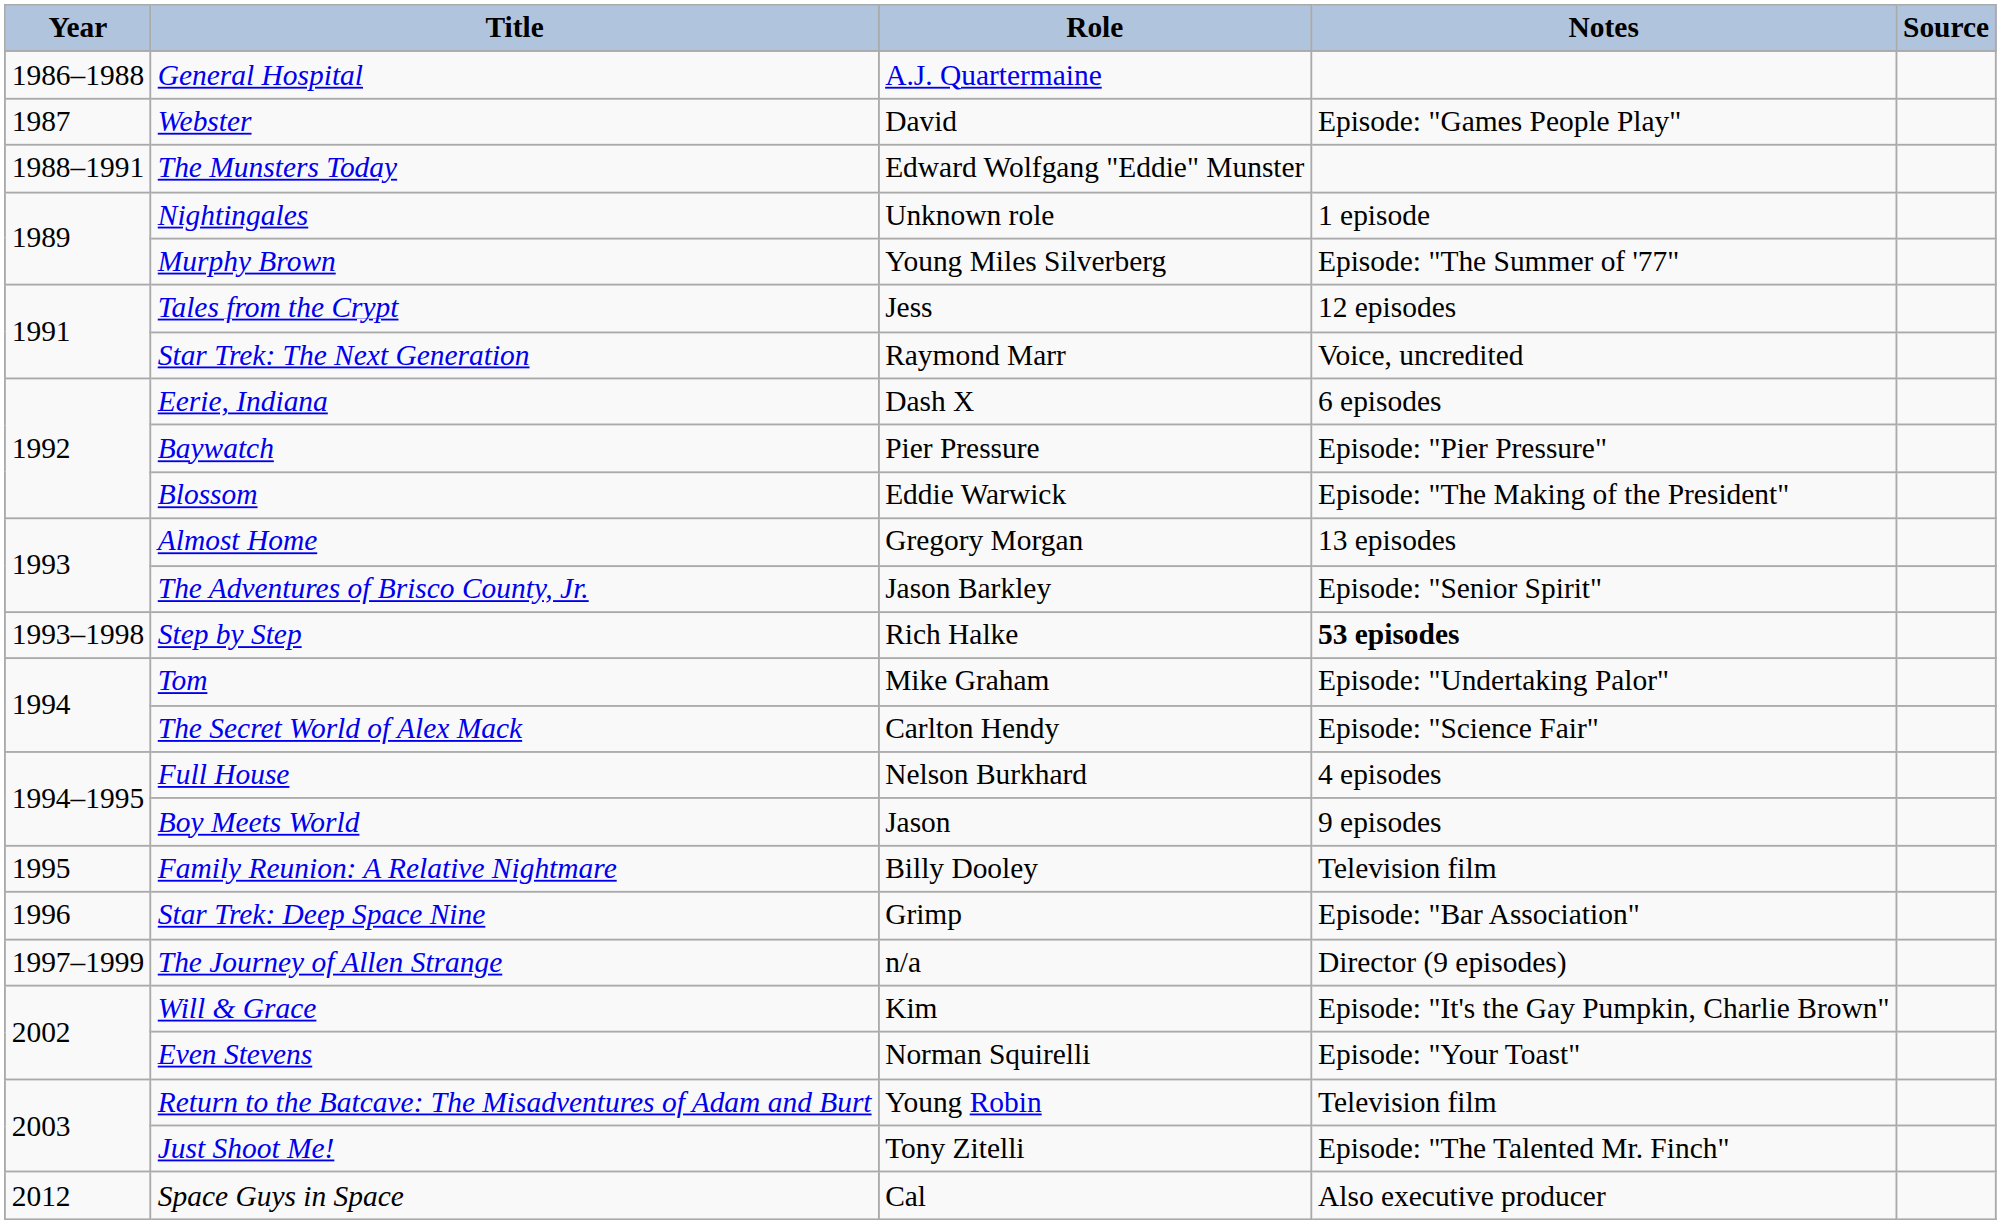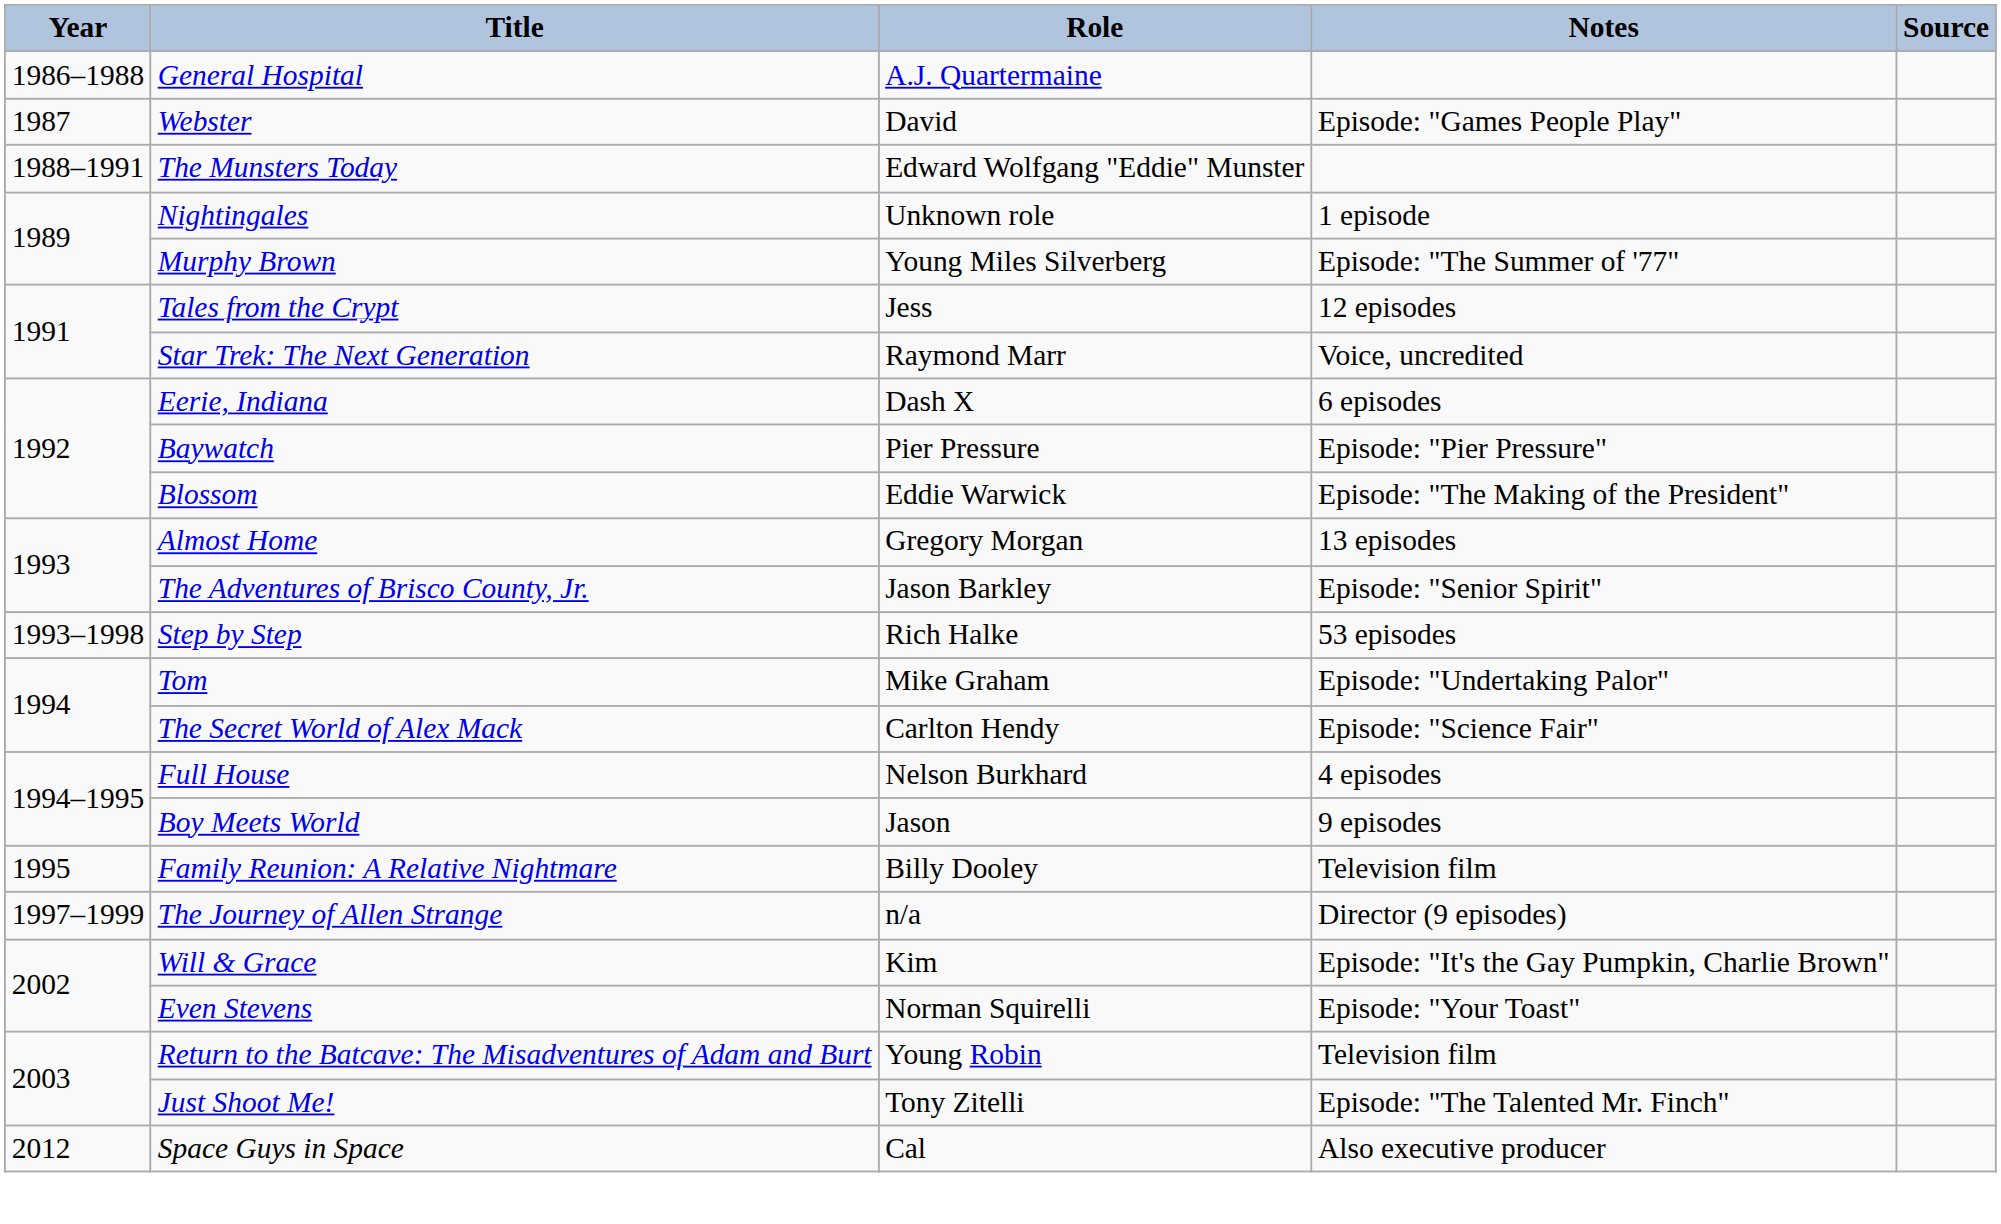 <table class="wikitable sortable plainrowheaders">
 <tr>
 <th style="background:#b0c4de;">Year </th>
 <th style="background:#b0c4de;">Title</th>
 <th style="background:#b0c4de;">Role </th>
 <th style="background:#b0c4de;" class="unsortable">Notes </th>
 <th style="background:#b0c4de;" class="unsortable">Source</th>
 </tr>
 <tr>
 <td>1986–1988</td>
 <td><em><a href='#'>General Hospital</a></em></td>
 <td><a href='#'>A.J. Quartermaine</a></td>
 <td></td>
 <td></td>
 </tr>
 <tr>
 <td>1987</td>
 <td><em><a href='#'>Webster</a></em></td>
 <td>David</td>
 <td>Episode: "Games People Play"</td>
 <td></td>
 </tr>
 <tr>
 <td>1988–1991</td>
 <td><em><a href='#'>The Munsters Today</a></em></td>
 <td>Edward Wolfgang "Eddie" Munster</td>
 <td></td>
 <td></td>
 </tr>
 <tr>
 <td rowspan=2>1989</td>
 <td><em><a href='#'>Nightingales</a></em></td>
 <td>Unknown role</td>
 <td>1 episode</td>
 <td></td>
 </tr>
 <tr>
 <td><em><a href='#'>Murphy Brown</a></em></td>
 <td>Young Miles Silverberg</td>
 <td>Episode: "The Summer of '77"</td>
 <td></td>
 </tr>
 <tr>
 <td rowspan=2>1991</td>
 <td><em><a href='#'>Tales from the Crypt</a></em></td>
 <td>Jess</td>
 <td>12 episodes</td>
 <td></td>
 </tr>
 <tr>
 <td><em><a href='#'>Star Trek: The Next Generation</a></em></td>
 <td>Raymond Marr</td>
 <td>Voice, uncredited</td>
 <td></td>
 </tr>
 <tr>
 <td rowspan=3>1992</td>
 <td><em><a href='#'>Eerie, Indiana</a></em></td>
 <td>Dash X</td>
 <td>6 episodes</td>
 <td></td>
 </tr>
 <tr>
 <td><em><a href='#'>Baywatch</a></em></td>
 <td>Pier Pressure</td>
 <td>Episode: "Pier Pressure"</td>
 <td></td>
 </tr>
 <tr>
 <td><em><a href='#'>Blossom</a></em></td>
 <td>Eddie Warwick</td>
 <td>Episode: "The Making of the President"</td>
 <td></td>
 </tr>
 <tr>
 <td rowspan=2>1993</td>
 <td><em><a href='#'>Almost Home</a></em></td>
 <td>Gregory Morgan</td>
 <td>13 episodes</td>
 <td></td>
 </tr>
 <tr>
 <td><em><a href='#'>The Adventures of Brisco County, Jr.</a></em></td>
 <td>Jason Barkley</td>
 <td>Episode: "Senior Spirit"</td>
 <td></td>
 </tr>
 <tr>
 <td>1993–1998</td>
 <td><em><a href='#'>Step by Step</a></em></td>
 <td>Rich Halke</td>
-<td><strong>53 episodes</strong></td>
+<td>53 episodes</td>
 <td></td>
 </tr>
 <tr>
 <td rowspan=2>1994</td>
 <td><em><a href='#'>Tom</a></em></td>
 <td>Mike Graham</td>
 <td>Episode: "Undertaking Palor"</td>
 <td></td>
 </tr>
 <tr>
 <td><em><a href='#'>The Secret World of Alex Mack</a></em></td>
 <td>Carlton Hendy</td>
 <td>Episode: "Science Fair"</td>
 <td></td>
 </tr>
 <tr>
 <td rowspan=2>1994–1995</td>
 <td><em><a href='#'>Full House</a></em></td>
 <td>Nelson Burkhard</td>
 <td>4 episodes</td>
 <td></td>
 </tr>
 <tr>
 <td><em><a href='#'>Boy Meets World</a></em></td>
 <td>Jason</td>
 <td>9 episodes</td>
 <td></td>
 </tr>
 <tr>
 <td>1995</td>
 <td><em><a href='#'>Family Reunion: A Relative Nightmare</a></em></td>
 <td>Billy Dooley</td>
 <td>Television film</td>
-<td></td>
-</tr>
-<tr>
-<td>1996</td>
-<td><em><a href='#'>Star Trek: Deep Space Nine</a></em></td>
-<td>Grimp</td>
-<td>Episode: "Bar Association"</td>
 <td></td>
 </tr>
 <tr>
 <td>1997–1999</td>
 <td><em><a href='#'>The Journey of Allen Strange</a></em></td>
 <td>n/a</td>
 <td>Director (9 episodes)</td>
 <td></td>
 </tr>
 <tr>
 <td rowspan=2>2002</td>
 <td><em><a href='#'>Will & Grace</a></em></td>
 <td>Kim</td>
 <td>Episode: "It's the Gay Pumpkin, Charlie Brown"</td>
 <td></td>
 </tr>
 <tr>
 <td><em><a href='#'>Even Stevens</a></em></td>
 <td>Norman Squirelli</td>
 <td>Episode: "Your Toast"</td>
 <td></td>
 </tr>
 <tr>
 <td rowspan=2>2003</td>
 <td><em><a href='#'>Return to the Batcave: The Misadventures of Adam and Burt</a></em></td>
 <td>Young <a href='#'>Robin</a></td>
 <td>Television film</td>
 <td></td>
 </tr>
 <tr>
 <td><em><a href='#'>Just Shoot Me!</a></em></td>
 <td>Tony Zitelli</td>
 <td>Episode: "The Talented Mr. Finch"</td>
 <td></td>
 </tr>
 <tr>
 <td>2012</td>
 <td><em>Space Guys in Space</em></td>
 <td>Cal</td>
 <td>Also executive producer</td>
 <td></td>
 </tr>
 </table>
